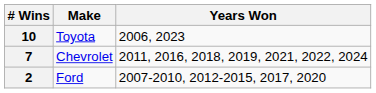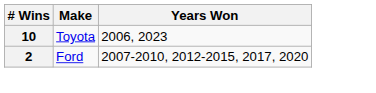 <table class="wikitable" style="font-size: 95%;">
 <tr>
 <th># Wins</th>
 <th>Make</th>
 <th>Years Won</th>
 </tr>
 <tr>
 <th>10</th>
 <td> <a href='#'>Toyota</a></td>
 <td>2006, 2023</td>
 </tr>
 <tr>
-<th>7</th>
-<td> <a href='#'>Chevrolet</a></td>
-<td>2011, 2016, 2018, 2019, 2021, 2022, 2024</td>
-</tr>
-<tr>
 <th>2</th>
 <td> <a href='#'>Ford</a></td>
 <td>2007-2010, 2012-2015, 2017, 2020</td>
 </tr>
 </table>
